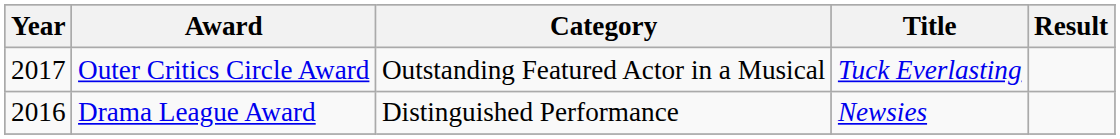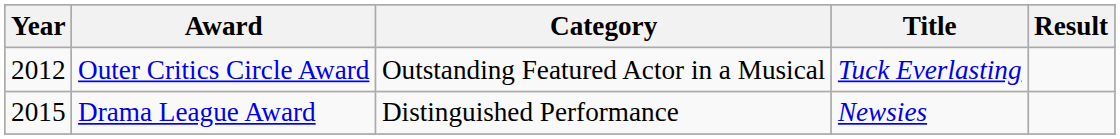 <table class="wikitable">
 <tr>
 <th>Year</th>
 <th>Award</th>
 <th>Category</th>
 <th>Title</th>
 <th>Result</th>
 </tr>
 <tr>
-<td>2017</td>
+<td>2012</td>
 <td><a href='#'>Outer Critics Circle Award</a></td>
 <td>Outstanding Featured Actor in a Musical</td>
 <td><em><a href='#'>Tuck Everlasting</a></em></td>
 <td></td>
 </tr>
 <tr>
-<td>2016</td>
+<td>2015</td>
 <td><a href='#'>Drama League Award</a></td>
 <td>Distinguished Performance</td>
 <td><em><a href='#'>Newsies</a></em></td>
 <td></td>
 </tr>
 </table>
